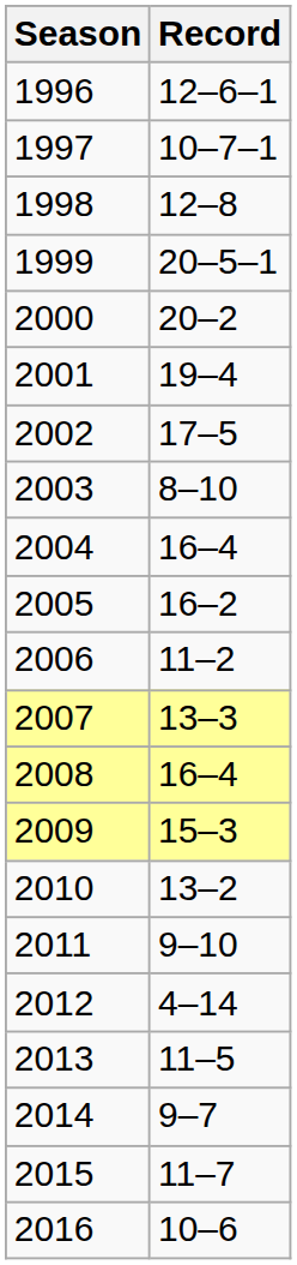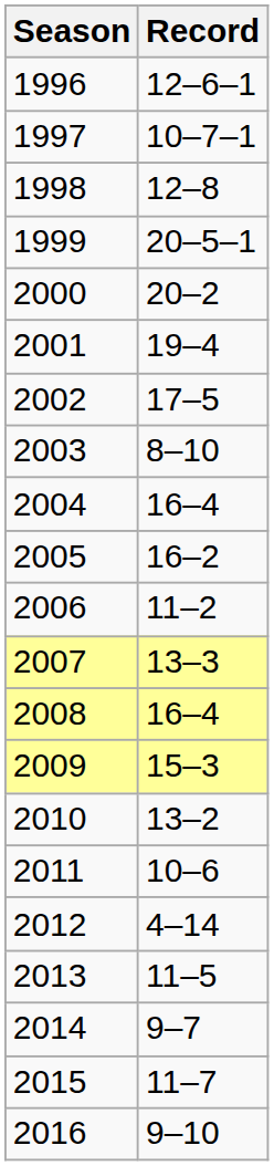 <table class="wikitable">
 <tr>
 <th>Season</th>
 <th>Record</th>
 </tr>
 <tr>
 <td>1996</td>
 <td>12–6–1</td>
 </tr>
 <tr>
 <td>1997</td>
 <td>10–7–1</td>
 </tr>
 <tr>
 <td>1998</td>
 <td>12–8</td>
 </tr>
 <tr>
 <td>1999</td>
 <td>20–5–1</td>
 </tr>
 <tr>
 <td>2000</td>
 <td>20–2</td>
 </tr>
 <tr>
 <td>2001</td>
 <td>19–4</td>
 </tr>
 <tr>
 <td>2002</td>
 <td>17–5</td>
 </tr>
 <tr>
 <td>2003</td>
 <td>8–10</td>
 </tr>
 <tr>
 <td>2004</td>
 <td>16–4</td>
 </tr>
 <tr>
 <td>2005</td>
 <td>16–2</td>
 </tr>
 <tr>
 <td>2006</td>
 <td>11–2</td>
 </tr>
 <tr style="background:#ff9;">
 <td>2007</td>
 <td style="background:#ff9;">13–3</td>
 </tr>
 <tr style="background:#ff9;">
 <td>2008</td>
 <td style="background:#ff9;">16–4</td>
 </tr>
 <tr style="background:#ff9;">
 <td>2009</td>
 <td style="background:#ff9;">15–3</td>
 </tr>
 <tr>
 <td>2010</td>
 <td>13–2</td>
 </tr>
 <tr>
 <td>2011</td>
-<td>9–10</td>
+<td>10–6</td>
 </tr>
 <tr>
 <td>2012</td>
 <td>4–14</td>
 </tr>
 <tr>
 <td>2013</td>
 <td>11–5</td>
 </tr>
 <tr>
 <td>2014</td>
 <td>9–7</td>
 </tr>
 <tr>
 <td>2015</td>
 <td>11–7</td>
 </tr>
 <tr>
 <td>2016</td>
-<td>10–6</td>
+<td>9–10</td>
 </tr>
 </table>
